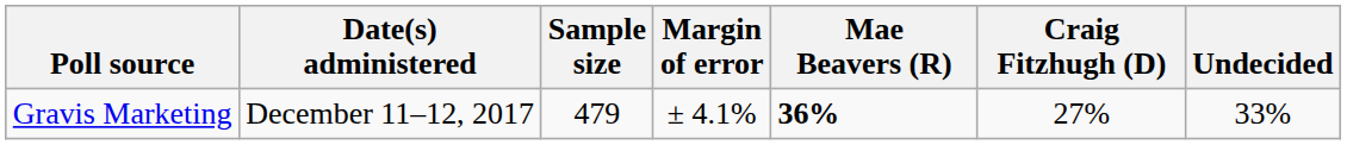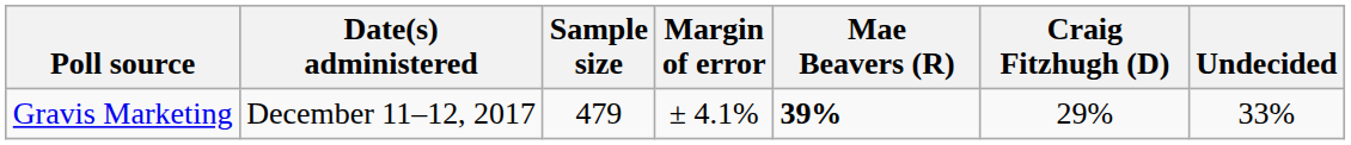 <table class="wikitable">
 <tr valign=bottom>
 <th>Poll source</th>
 <th>Date(s)<br>administered</th>
 <th>Sample<br>size</th>
 <th>Margin<br>of error</th>
 <th style="width:100px;">Mae<br>Beavers (R)</th>
 <th style="width:100px;">Craig<br>Fitzhugh (D)</th>
 <th>Undecided</th>
 </tr>
 <tr>
 <td><a href='#'>Gravis Marketing</a></td>
 <td align=center>December 11–12, 2017</td>
 <td align=center>479</td>
 <td align=center>± 4.1%</td>
-<td><strong>36%</strong></td>
-<td align=center>27%</td>
+<td><strong>39%</strong></td>
+<td align=center>29%</td>
 <td align=center>33%</td>
 </tr>
 </table>
